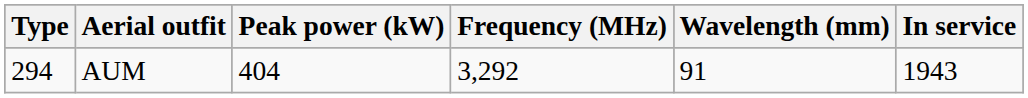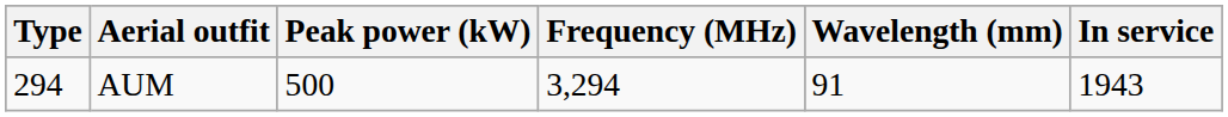 <table class="wikitable">
 <tr>
 <th>Type</th>
 <th>Aerial outfit</th>
 <th>Peak power (kW)</th>
 <th>Frequency (MHz)</th>
 <th>Wavelength (mm)</th>
 <th>In service</th>
 </tr>
 <tr>
 <td>294</td>
 <td>AUM</td>
-<td>404</td>
-<td>3,292</td>
+<td>500</td>
+<td>3,294</td>
 <td>91</td>
 <td>1943</td>
 </tr>
 </table>
